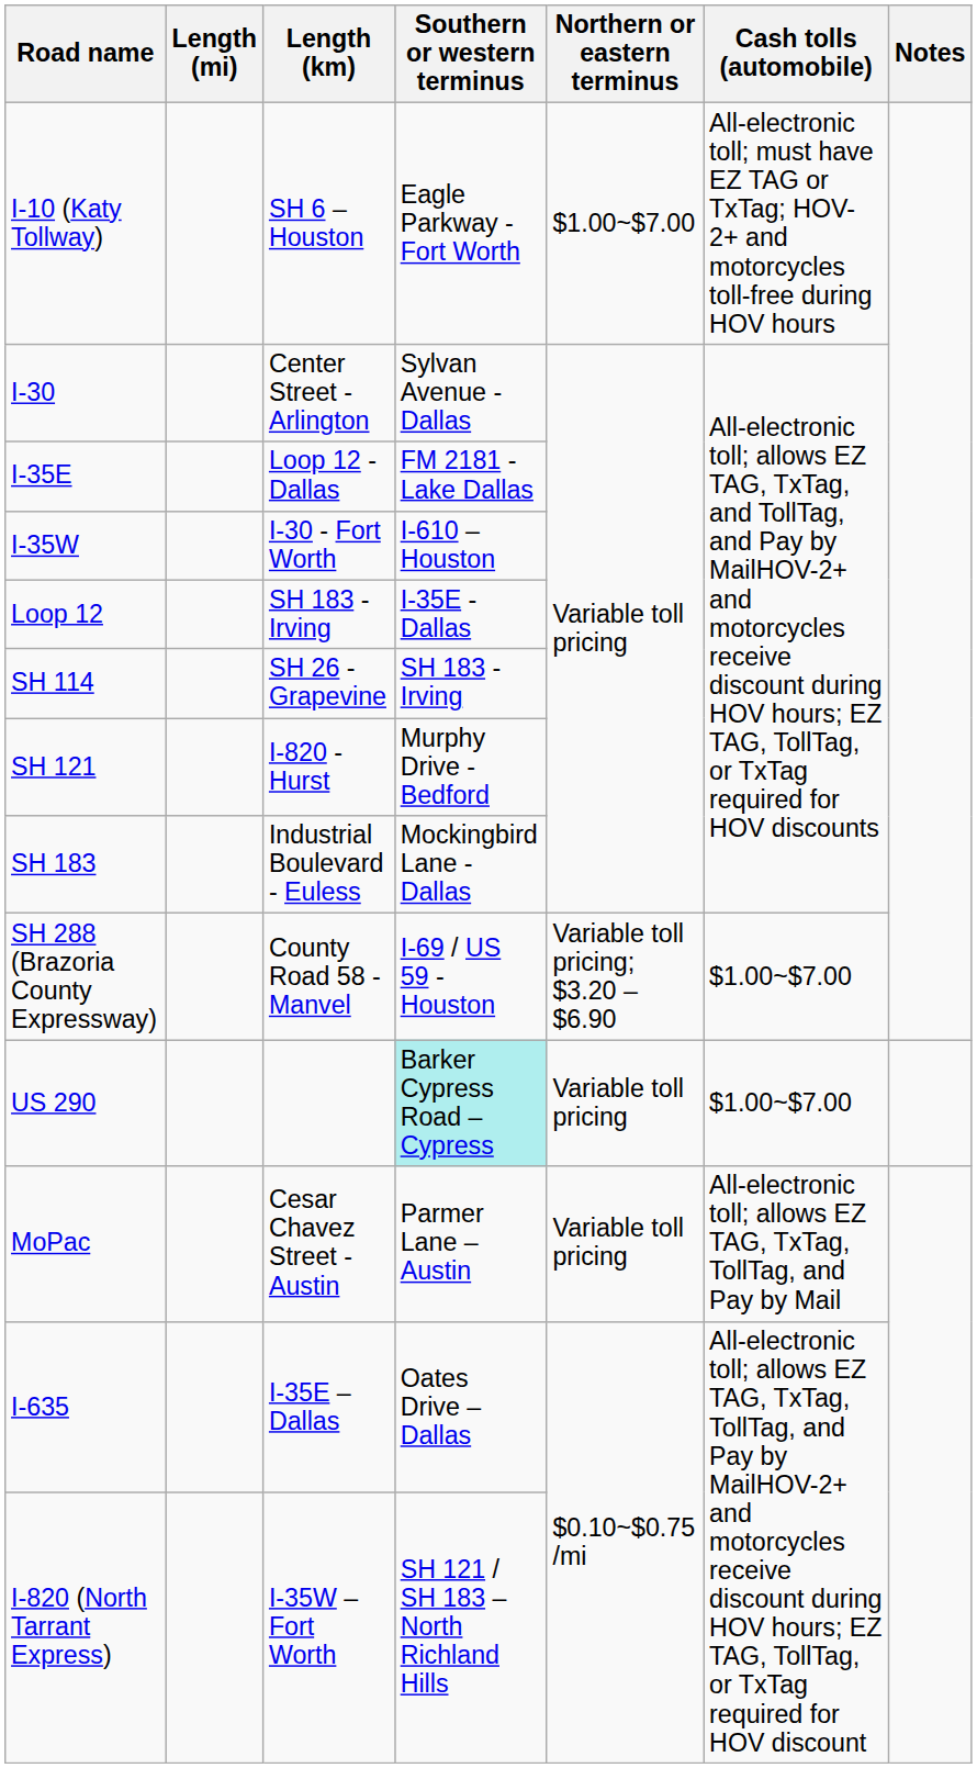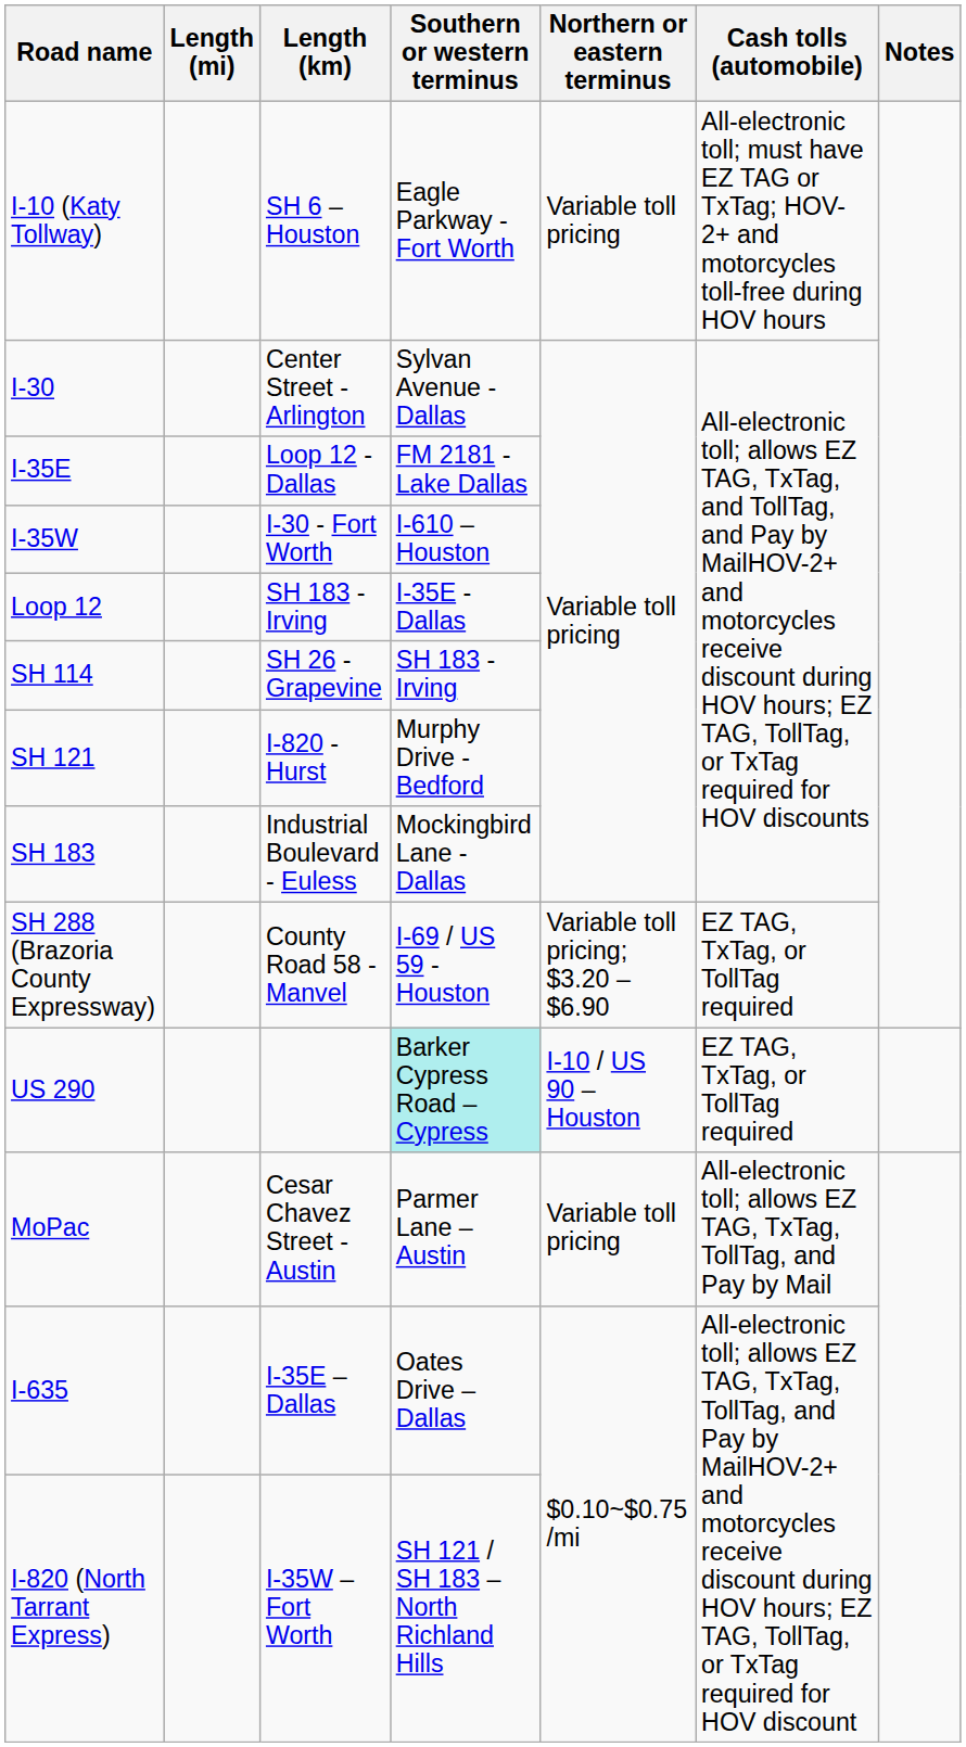 <table class=wikitable>
 <tr>
 <th scope=col>Road name</th>
 <th scope=col>Length (mi)</th>
 <th scope=col>Length (km)</th>
 <th scope=col>Southern or western terminus</th>
 <th scope=col>Northern or eastern terminus</th>
 <th scope=col>Cash tolls (automobile)</th>
 <th scope=col>Notes</th>
 </tr>
 <tr>
 <td> <a href='#'>I-10</a> (<a href='#'>Katy Tollway</a>)</td>
 <td></td>
 <td><a href='#'>SH 6</a> – <a href='#'>Houston</a></td>
 <td>Eagle Parkway - <a href='#'>Fort Worth</a></td>
-<td>$1.00~$7.00</td>
+<td>Variable toll pricing</td>
 <td>All-electronic toll; must have EZ TAG or TxTag; HOV-2+ and motorcycles toll-free during HOV hours</td>
 </tr>
 <tr>
 <td> <a href='#'>I-30</a></td>
 <td></td>
 <td>Center Street - <a href='#'>Arlington</a></td>
 <td>Sylvan Avenue - <a href='#'>Dallas</a></td>
 <td rowspan="7">Variable toll pricing</td>
 <td rowspan="7">All-electronic toll; allows EZ TAG, TxTag, and TollTag, and Pay by MailHOV-2+ and motorcycles receive discount during HOV hours; EZ TAG, TollTag, or TxTag required for HOV discounts</td>
 </tr>
 <tr>
 <td> <a href='#'>I-35E</a></td>
 <td></td>
 <td><a href='#'>Loop 12</a> - <a href='#'>Dallas</a></td>
 <td><a href='#'>FM 2181</a> - <a href='#'>Lake Dallas</a></td>
 </tr>
 <tr>
 <td> <a href='#'>I-35W</a></td>
 <td></td>
 <td><a href='#'>I-30</a> - <a href='#'>Fort Worth</a></td>
 <td><a href='#'>I-610</a> – <a href='#'>Houston</a></td>
 </tr>
 <tr>
 <td> <a href='#'>Loop 12</a></td>
 <td></td>
 <td><a href='#'>SH 183</a> - <a href='#'>Irving</a></td>
 <td><a href='#'>I-35E</a> - <a href='#'>Dallas</a></td>
 </tr>
 <tr>
 <td> <a href='#'>SH 114</a></td>
 <td></td>
 <td><a href='#'>SH 26</a> - <a href='#'>Grapevine</a></td>
 <td><a href='#'>SH 183</a> - <a href='#'>Irving</a></td>
 </tr>
 <tr>
 <td> <a href='#'>SH 121</a></td>
 <td></td>
 <td><a href='#'>I-820</a> - <a href='#'>Hurst</a></td>
 <td>Murphy Drive - <a href='#'>Bedford</a></td>
 </tr>
 <tr>
 <td> <a href='#'>SH 183</a></td>
 <td></td>
 <td>Industrial Boulevard - <a href='#'>Euless</a></td>
 <td>Mockingbird Lane - <a href='#'>Dallas</a></td>
 </tr>
 <tr>
 <td> <a href='#'>SH 288</a> (Brazoria County Expressway)</td>
 <td></td>
 <td>County Road 58 - <a href='#'>Manvel</a></td>
 <td><a href='#'>I-69</a> / <a href='#'>US 59</a> - <a href='#'>Houston</a></td>
 <td>Variable toll pricing; $3.20 – $6.90</td>
-<td>$1.00~$7.00</td>
+<td>EZ TAG, TxTag, or TollTag required</td>
 </tr>
 <tr>
 <td> <a href='#'>US 290</a></td>
 <td></td>
 <td></td>
 <td style="background: paleturquoise;">Barker Cypress Road – <a href='#'>Cypress</a></td>
-<td>Variable toll pricing</td>
-<td>$1.00~$7.00</td>
+<td><a href='#'>I-10</a> / <a href='#'>US 90</a> – <a href='#'>Houston</a></td>
+<td>EZ TAG, TxTag, or TollTag required</td>
 <td></td>
 </tr>
 <tr>
 <td> <a href='#'>MoPac</a></td>
 <td></td>
 <td>Cesar Chavez Street - <a href='#'>Austin</a></td>
 <td>Parmer Lane – <a href='#'>Austin</a></td>
 <td>Variable toll pricing</td>
 <td>All-electronic toll; allows EZ TAG, TxTag, TollTag, and Pay by Mail</td>
 </tr>
 <tr>
 <td> <a href='#'>I-635</a></td>
 <td></td>
 <td><a href='#'>I-35E</a> – <a href='#'>Dallas</a></td>
 <td>Oates Drive – <a href='#'>Dallas</a></td>
 <td rowspan="2">$0.10~$0.75 /mi</td>
 <td rowspan="2">All-electronic toll; allows EZ TAG, TxTag, TollTag, and Pay by MailHOV-2+ and motorcycles receive discount during HOV hours; EZ TAG, TollTag, or TxTag required for HOV discount</td>
 </tr>
 <tr>
 <td> <a href='#'>I-820</a> (<a href='#'>North Tarrant Express</a>)</td>
 <td></td>
 <td><a href='#'>I-35W</a> – <a href='#'>Fort Worth</a></td>
 <td><a href='#'>SH 121</a> / <a href='#'>SH 183</a> – <a href='#'>North Richland Hills</a></td>
 </tr>
 </table>
